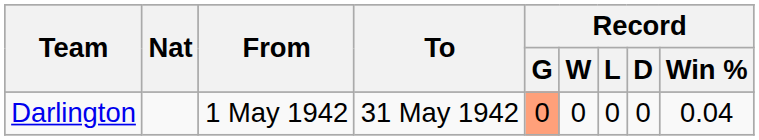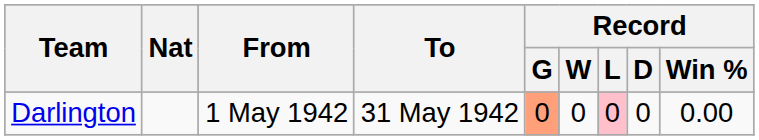 <table class="wikitable" style="text-align: center">
 <tr>
 <th rowspan="2">Team</th>
 <th rowspan="2">Nat</th>
 <th rowspan="2">From</th>
 <th rowspan="2">To</th>
 <th colspan="5">Record</th>
 </tr>
 <tr>
 <th>G</th>
 <th>W</th>
 <th>L</th>
 <th>D</th>
 <th>Win %</th>
 </tr>
 <tr>
 <td align=left><a href='#'>Darlington</a></td>
 <td></td>
 <td align=left>1 May 1942</td>
 <td align=left>31 May 1942</td>
 <td style="background: lightsalmon;">0</td>
 <td>0</td>
+<td style="background: pink;">0</td>
 <td>0</td>
-<td>0</td>
-<td>0.04</td>
+<td>0.00</td>
 </tr>
 </table>
